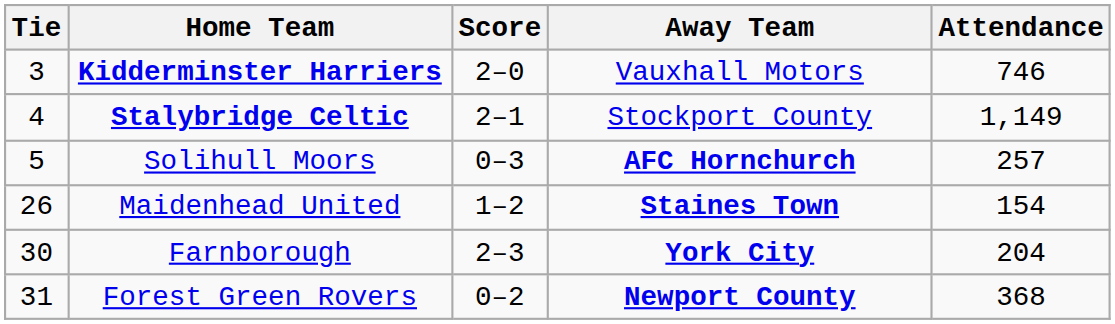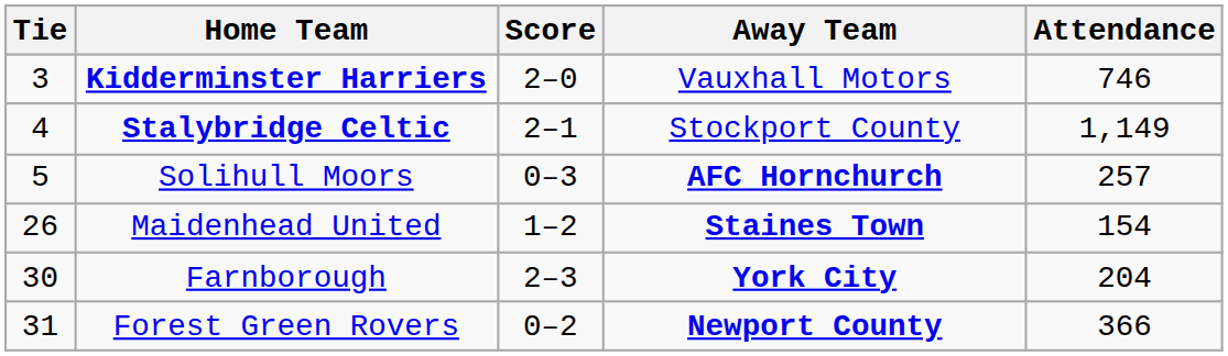 <table class="wikitable" style="text-align:center;">
 <tr>
 <th width=20>Tie</th>
 <th width=175>Home Team</th>
 <th width=20>Score</th>
 <th width=175>Away Team</th>
 <th width=20>Attendance</th>
 </tr>
 <tr>
 <td>3</td>
 <td><strong><a href='#'>Kidderminster Harriers</a></strong></td>
 <td>2–0</td>
 <td><a href='#'>Vauxhall Motors</a></td>
 <td>746</td>
 </tr>
 <tr>
 <td>4</td>
 <td><strong><a href='#'>Stalybridge Celtic</a></strong></td>
 <td>2–1</td>
 <td><a href='#'>Stockport County</a></td>
 <td>1,149</td>
 </tr>
 <tr>
 <td>5</td>
 <td><a href='#'>Solihull Moors</a></td>
 <td>0–3</td>
 <td><strong><a href='#'>AFC Hornchurch</a></strong></td>
 <td>257</td>
 </tr>
 <tr>
 <td>26</td>
 <td><a href='#'>Maidenhead United</a></td>
 <td>1–2</td>
 <td><strong><a href='#'>Staines Town</a></strong></td>
 <td>154</td>
 </tr>
 <tr>
 <td>30</td>
 <td><a href='#'>Farnborough</a></td>
 <td>2–3</td>
 <td><strong><a href='#'>York City</a></strong></td>
 <td>204</td>
 </tr>
 <tr>
 <td>31</td>
 <td><a href='#'>Forest Green Rovers</a></td>
 <td>0–2</td>
 <td><strong><a href='#'>Newport County</a></strong></td>
-<td>368</td>
+<td>366</td>
 </tr>
 </table>
